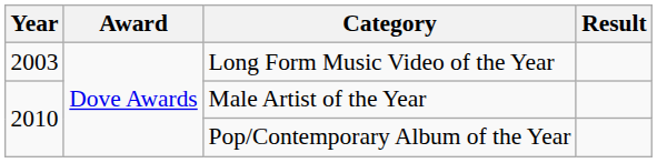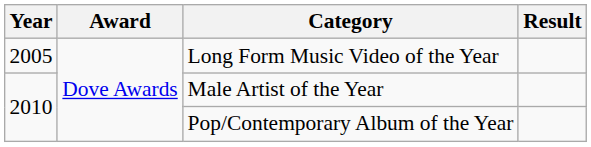 <table class="wikitable">
 <tr>
 <th>Year</th>
 <th>Award</th>
 <th>Category</th>
 <th>Result</th>
 </tr>
 <tr>
-<td>2003</td>
+<td>2005</td>
 <td rowspan="3"><a href='#'>Dove Awards</a></td>
 <td>Long Form Music Video of the Year</td>
 <td></td>
 </tr>
 <tr>
 <td rowspan="2">2010</td>
 <td>Male Artist of the Year</td>
 <td> </td>
 </tr>
 <tr>
 <td>Pop/Contemporary Album of the Year</td>
 <td></td>
 </tr>
 </table>
